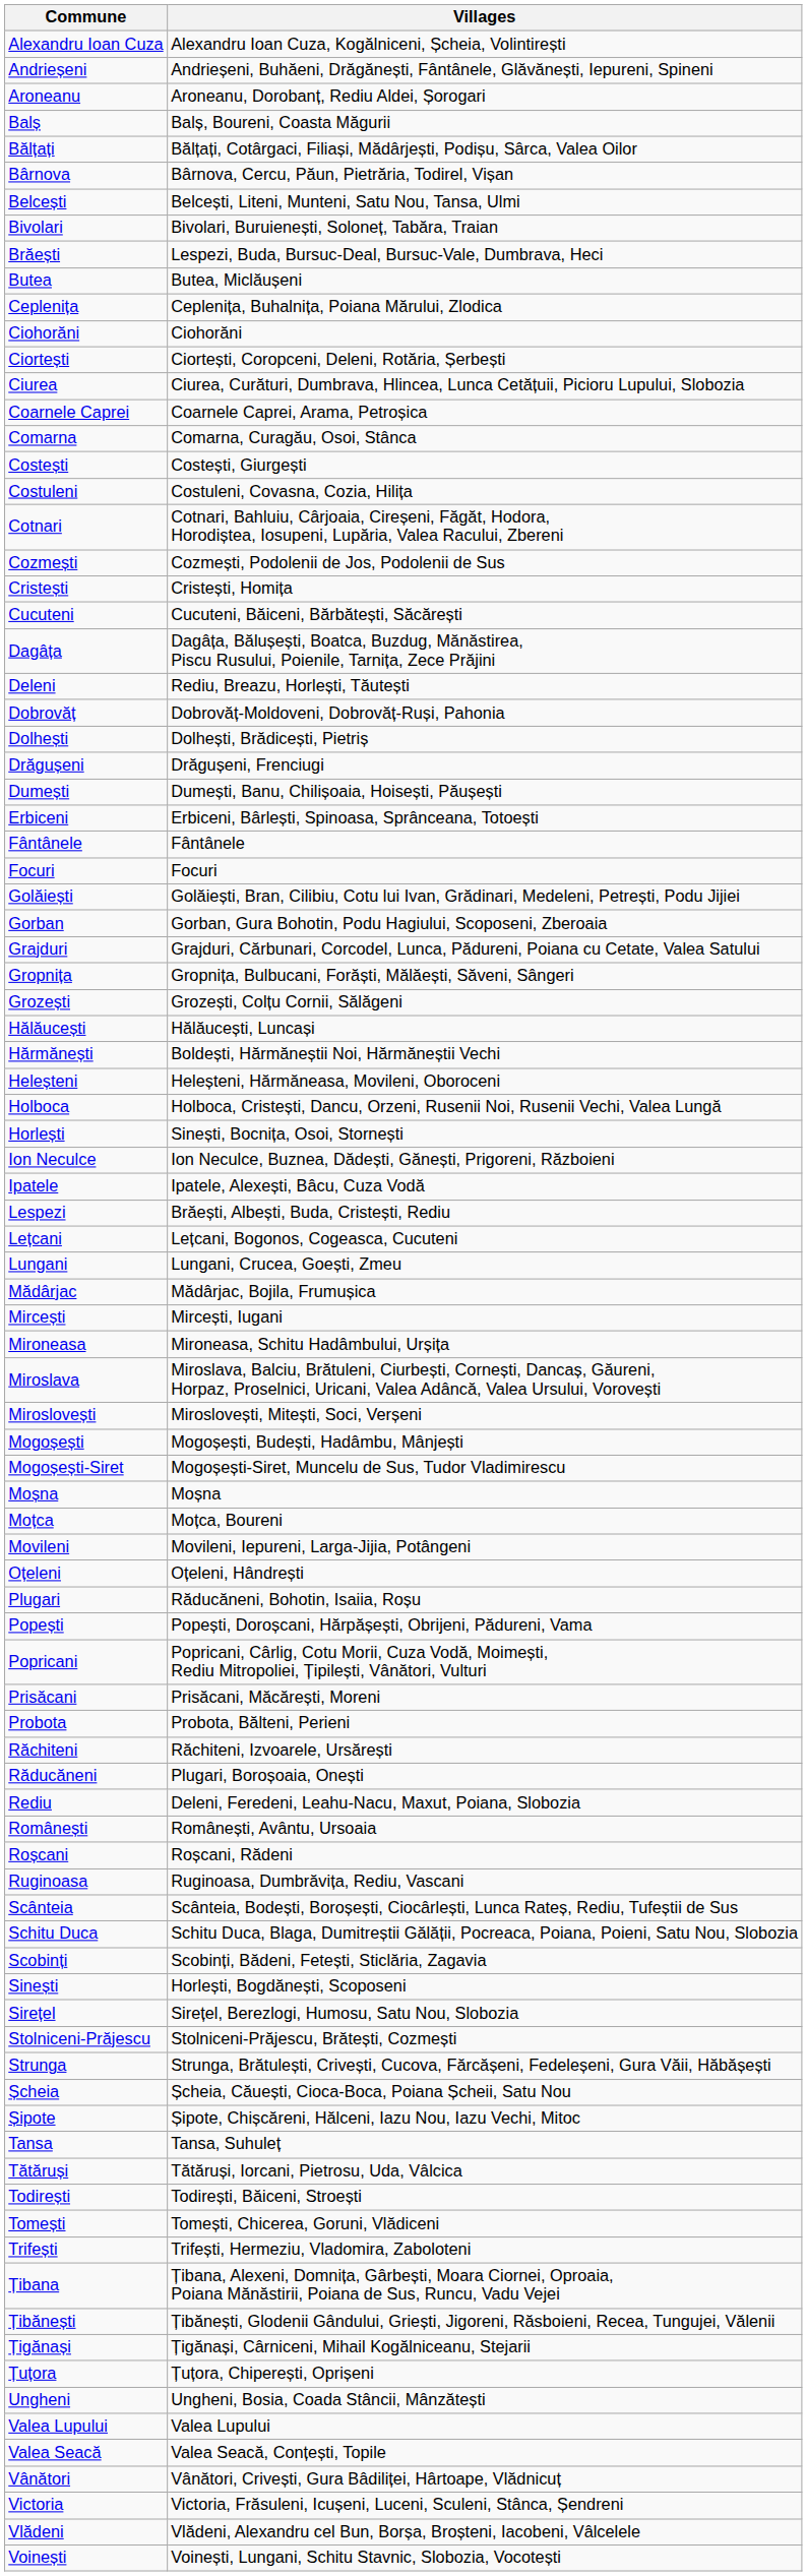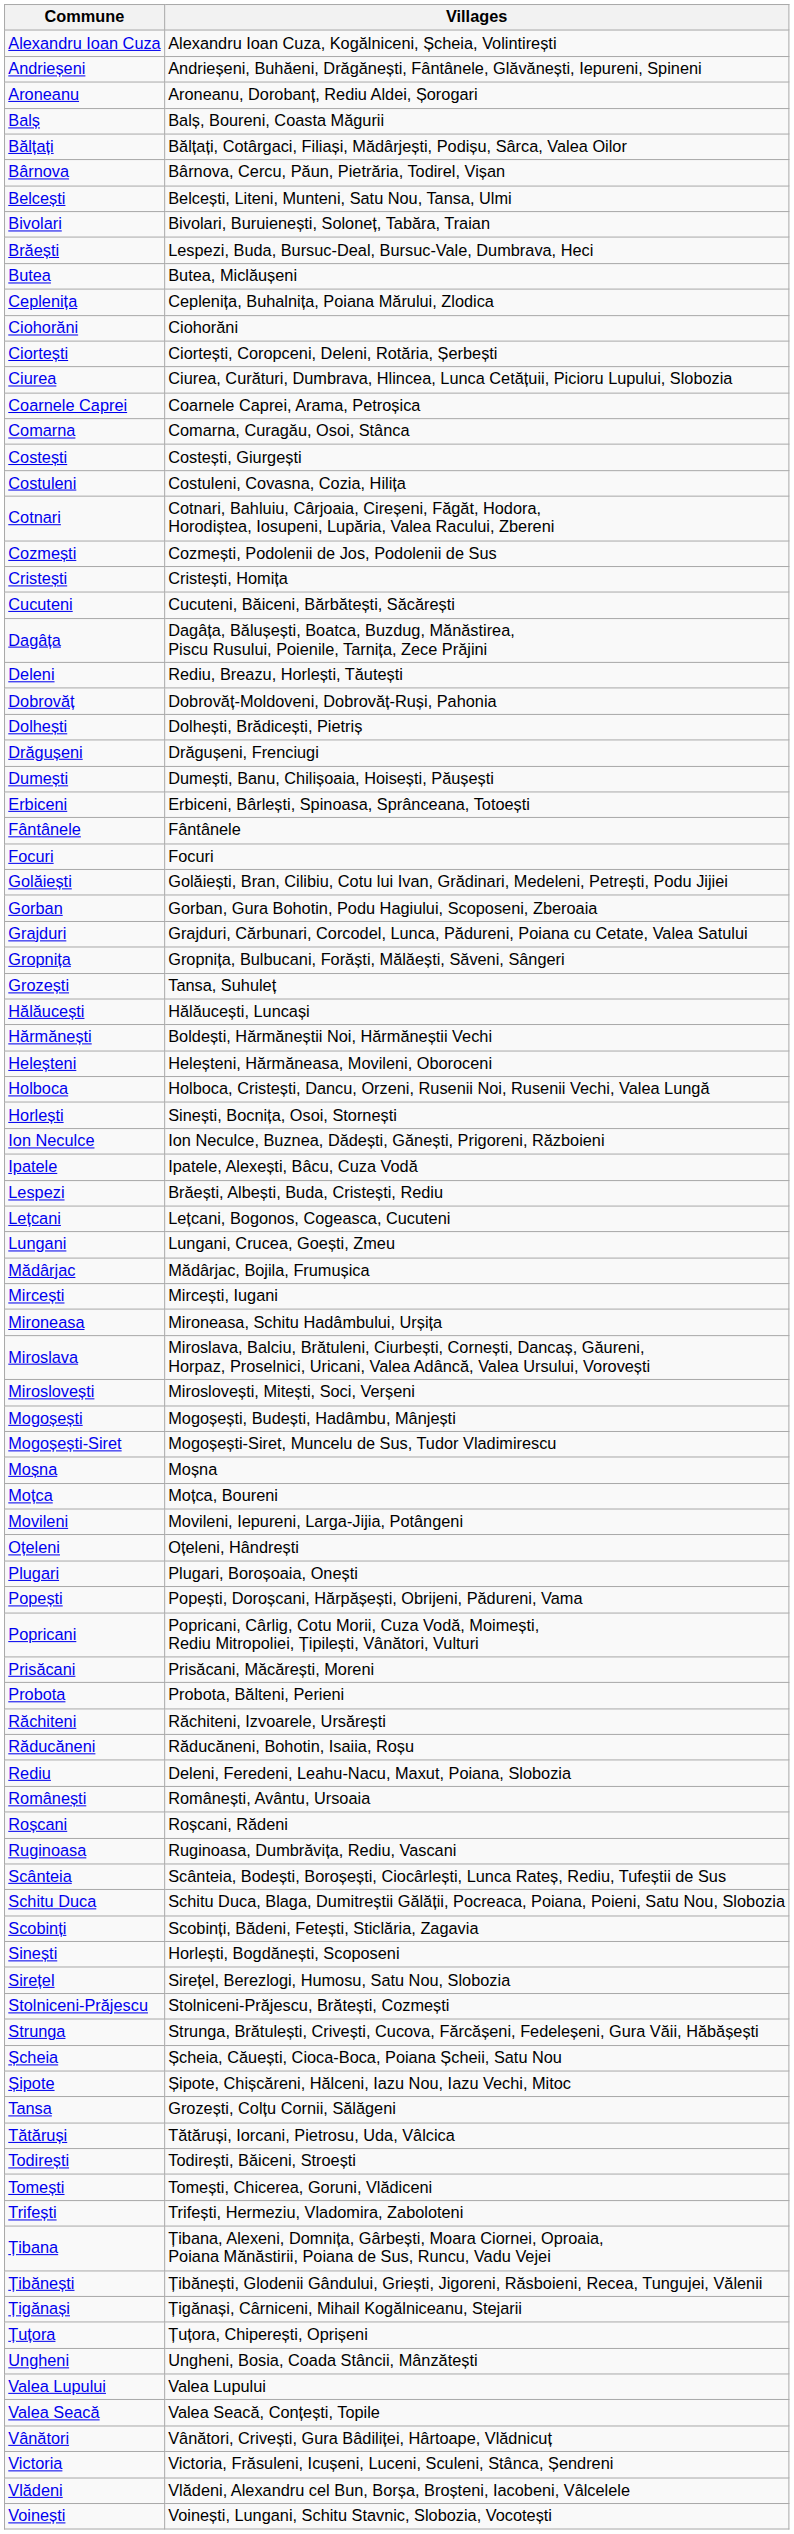 <table class="wikitable">
 <tr>
 <th colspan=1>Commune</th>
 <th colspan=3>Villages</th>
 </tr>
 <tr>
 <td><a href='#'>Alexandru Ioan Cuza</a></td>
 <td>Alexandru Ioan Cuza, Kogălniceni, Șcheia, Volintirești</td>
 </tr>
 <tr>
 <td><a href='#'>Andrieșeni</a></td>
 <td>Andrieșeni, Buhăeni, Drăgănești, Fântânele, Glăvănești, Iepureni, Spineni</td>
 </tr>
 <tr>
 <td><a href='#'>Aroneanu</a></td>
 <td>Aroneanu, Dorobanț, Rediu Aldei,  Șorogari</td>
 </tr>
 <tr>
 <td><a href='#'>Balș</a></td>
 <td>Balș, Boureni, Coasta Măgurii</td>
 </tr>
 <tr>
 <td><a href='#'>Bălțați</a></td>
 <td>Bălțați, Cotârgaci, Filiași, Mădârjești, Podișu, Sârca, Valea Oilor</td>
 </tr>
 <tr>
 <td><a href='#'>Bârnova</a></td>
 <td>Bârnova, Cercu, Păun, Pietrăria, Todirel, Vișan</td>
 </tr>
 <tr>
 <td><a href='#'>Belcești</a></td>
 <td>Belcești, Liteni, Munteni, Satu Nou, Tansa, Ulmi</td>
 </tr>
 <tr>
 <td><a href='#'>Bivolari</a></td>
 <td>Bivolari, Buruienești, Soloneț, Tabăra, Traian</td>
 </tr>
 <tr>
 <td><a href='#'>Brăești</a></td>
 <td>Lespezi, Buda, Bursuc-Deal, Bursuc-Vale, Dumbrava, Heci</td>
 </tr>
 <tr>
 <td><a href='#'>Butea</a></td>
 <td>Butea, Miclăușeni</td>
 </tr>
 <tr>
 <td><a href='#'>Ceplenița</a></td>
 <td>Ceplenița, Buhalnița, Poiana Mărului, Zlodica</td>
 </tr>
 <tr>
 <td><a href='#'>Ciohorăni</a></td>
 <td>Ciohorăni</td>
 </tr>
 <tr>
 <td><a href='#'>Ciortești</a></td>
 <td>Ciortești, Coropceni, Deleni, Rotăria, Șerbești</td>
 </tr>
 <tr>
 <td><a href='#'>Ciurea</a></td>
 <td>Ciurea, Curături, Dumbrava, Hlincea, Lunca Cetățuii, Picioru Lupului, Slobozia</td>
 </tr>
 <tr>
 <td><a href='#'>Coarnele Caprei</a></td>
 <td>Coarnele Caprei, Arama, Petroșica</td>
 </tr>
 <tr>
 <td><a href='#'>Comarna</a></td>
 <td>Comarna, Curagău, Osoi, Stânca</td>
 </tr>
 <tr>
 <td><a href='#'>Costești</a></td>
 <td>Costești, Giurgești</td>
 </tr>
 <tr>
 <td><a href='#'>Costuleni</a></td>
 <td>Costuleni, Covasna, Cozia, Hilița</td>
 </tr>
 <tr>
 <td><a href='#'>Cotnari</a></td>
 <td>Cotnari, Bahluiu, Cârjoaia, Cireșeni, Făgăt, Hodora,<br>Horodiștea, Iosupeni, Lupăria, Valea Racului, Zbereni</td>
 </tr>
 <tr>
 <td><a href='#'>Cozmești</a></td>
 <td>Cozmești, Podolenii de Jos, Podolenii de Sus</td>
 </tr>
 <tr>
 <td><a href='#'>Cristești</a></td>
 <td>Cristești, Homița</td>
 </tr>
 <tr>
 <td><a href='#'>Cucuteni</a></td>
 <td>Cucuteni, Băiceni, Bărbătești, Săcărești</td>
 </tr>
 <tr>
 <td><a href='#'>Dagâța</a></td>
 <td>Dagâța, Bălușești, Boatca, Buzdug, Mănăstirea,<br>Piscu Rusului, Poienile, Tarnița, Zece Prăjini</td>
 </tr>
 <tr>
 <td><a href='#'>Deleni</a></td>
 <td>Rediu, Breazu, Horlești, Tăutești</td>
 </tr>
 <tr>
 <td><a href='#'>Dobrovăț</a></td>
 <td>Dobrovăț-Moldoveni, Dobrovăț-Ruși, Pahonia</td>
 </tr>
 <tr>
 <td><a href='#'>Dolhești</a></td>
 <td>Dolhești, Brădicești, Pietriș</td>
 </tr>
 <tr>
 <td><a href='#'>Drăgușeni</a></td>
 <td>Drăgușeni, Frenciugi</td>
 </tr>
 <tr>
 <td><a href='#'>Dumești</a></td>
 <td>Dumești, Banu, Chilișoaia, Hoisești, Păușești</td>
 </tr>
 <tr>
 <td><a href='#'>Erbiceni</a></td>
 <td>Erbiceni, Bârlești, Spinoasa, Sprânceana, Totoești</td>
 </tr>
 <tr>
 <td><a href='#'>Fântânele</a></td>
 <td>Fântânele</td>
 </tr>
 <tr>
 <td><a href='#'>Focuri</a></td>
 <td>Focuri</td>
 </tr>
 <tr>
 <td><a href='#'>Golăiești</a></td>
 <td>Golăiești, Bran, Cilibiu, Cotu lui Ivan, Grădinari, Medeleni, Petrești, Podu Jijiei</td>
 </tr>
 <tr>
 <td><a href='#'>Gorban</a></td>
 <td>Gorban, Gura Bohotin, Podu Hagiului, Scoposeni, Zberoaia</td>
 </tr>
 <tr>
 <td><a href='#'>Grajduri</a></td>
 <td>Grajduri, Cărbunari, Corcodel, Lunca, Pădureni, Poiana cu Cetate, Valea Satului</td>
 </tr>
 <tr>
 <td><a href='#'>Gropnița</a></td>
 <td>Gropnița, Bulbucani, Forăști, Mălăești, Săveni, Sângeri</td>
 </tr>
 <tr>
 <td><a href='#'>Grozești</a></td>
-<td>Grozești, Colțu Cornii, Sălăgeni</td>
+<td>Tansa, Suhuleț</td>
 </tr>
 <tr>
 <td><a href='#'>Hălăucești</a></td>
 <td>Hălăucești, Luncași</td>
 </tr>
 <tr>
 <td><a href='#'>Hărmănești</a></td>
 <td>Boldești, Hărmăneștii Noi, Hărmăneștii Vechi</td>
 </tr>
 <tr>
 <td><a href='#'>Heleșteni</a></td>
 <td>Heleșteni, Hărmăneasa, Movileni, Oboroceni</td>
 </tr>
 <tr>
 <td><a href='#'>Holboca</a></td>
 <td>Holboca, Cristești, Dancu, Orzeni, Rusenii Noi, Rusenii Vechi, Valea Lungă</td>
 </tr>
 <tr>
 <td><a href='#'>Horlești</a></td>
 <td>Sinești, Bocnița, Osoi, Stornești</td>
 </tr>
 <tr>
 <td><a href='#'>Ion Neculce</a></td>
 <td>Ion Neculce, Buznea, Dădești, Gănești, Prigoreni, Războieni</td>
 </tr>
 <tr>
 <td><a href='#'>Ipatele</a></td>
 <td>Ipatele, Alexești, Bâcu, Cuza Vodă</td>
 </tr>
 <tr>
 <td><a href='#'>Lespezi</a></td>
 <td>Brăești, Albești, Buda, Cristești, Rediu</td>
 </tr>
 <tr>
 <td><a href='#'>Lețcani</a></td>
 <td>Lețcani, Bogonos, Cogeasca, Cucuteni</td>
 </tr>
 <tr>
 <td><a href='#'>Lungani</a></td>
 <td>Lungani, Crucea, Goești, Zmeu</td>
 </tr>
 <tr>
 <td><a href='#'>Mădârjac</a></td>
 <td>Mădârjac, Bojila, Frumușica</td>
 </tr>
 <tr>
 <td><a href='#'>Mircești</a></td>
 <td>Mircești, Iugani</td>
 </tr>
 <tr>
 <td><a href='#'>Mironeasa</a></td>
 <td>Mironeasa, Schitu Hadâmbului, Urșița</td>
 </tr>
 <tr>
 <td><a href='#'>Miroslava</a></td>
 <td>Miroslava, Balciu, Brătuleni, Ciurbești, Cornești, Dancaș, Găureni,<br>Horpaz, Proselnici, Uricani, Valea Adâncă, Valea Ursului, Vorovești</td>
 </tr>
 <tr>
 <td><a href='#'>Miroslovești</a></td>
 <td>Miroslovești, Mitești, Soci, Verșeni</td>
 </tr>
 <tr>
 <td><a href='#'>Mogoșești</a></td>
 <td>Mogoșești, Budești, Hadâmbu, Mânjești</td>
 </tr>
 <tr>
 <td><a href='#'>Mogoșești-Siret</a></td>
 <td>Mogoșești-Siret, Muncelu de Sus, Tudor Vladimirescu</td>
 </tr>
 <tr>
 <td><a href='#'>Moșna</a></td>
 <td>Moșna</td>
 </tr>
 <tr>
 <td><a href='#'>Moțca</a></td>
 <td>Moțca, Boureni</td>
 </tr>
 <tr>
 <td><a href='#'>Movileni</a></td>
 <td>Movileni, Iepureni, Larga-Jijia, Potângeni</td>
 </tr>
 <tr>
 <td><a href='#'>Oțeleni</a></td>
 <td>Oțeleni, Hândrești</td>
 </tr>
 <tr>
 <td><a href='#'>Plugari</a></td>
-<td>Răducăneni, Bohotin, Isaiia, Roșu</td>
+<td>Plugari, Boroșoaia, Onești</td>
 </tr>
 <tr>
 <td><a href='#'>Popești</a></td>
 <td>Popești, Doroșcani, Hărpășești, Obrijeni, Pădureni, Vama</td>
 </tr>
 <tr>
 <td><a href='#'>Popricani</a></td>
 <td>Popricani, Cârlig, Cotu Morii, Cuza Vodă, Moimești,<br>Rediu Mitropoliei, Țipilești, Vânători, Vulturi</td>
 </tr>
 <tr>
 <td><a href='#'>Prisăcani</a></td>
 <td>Prisăcani, Măcărești, Moreni</td>
 </tr>
 <tr>
 <td><a href='#'>Probota</a></td>
 <td>Probota, Bălteni, Perieni</td>
 </tr>
 <tr>
 <td><a href='#'>Răchiteni</a></td>
 <td>Răchiteni, Izvoarele, Ursărești</td>
 </tr>
 <tr>
 <td><a href='#'>Răducăneni</a></td>
-<td>Plugari, Boroșoaia, Onești</td>
+<td>Răducăneni, Bohotin, Isaiia, Roșu</td>
 </tr>
 <tr>
 <td><a href='#'>Rediu</a></td>
 <td>Deleni, Feredeni, Leahu-Nacu, Maxut, Poiana, Slobozia</td>
 </tr>
 <tr>
 <td><a href='#'>Românești</a></td>
 <td>Românești, Avântu, Ursoaia</td>
 </tr>
 <tr>
 <td><a href='#'>Roșcani</a></td>
 <td>Roșcani, Rădeni</td>
 </tr>
 <tr>
 <td><a href='#'>Ruginoasa</a></td>
 <td>Ruginoasa, Dumbrăvița, Rediu, Vascani</td>
 </tr>
 <tr>
 <td><a href='#'>Scânteia</a></td>
 <td>Scânteia, Bodești, Boroșești, Ciocârlești, Lunca Rateș, Rediu, Tufeștii de Sus</td>
 </tr>
 <tr>
 <td><a href='#'>Schitu Duca</a></td>
 <td>Schitu Duca, Blaga, Dumitreștii Gălății, Pocreaca, Poiana, Poieni, Satu Nou, Slobozia</td>
 </tr>
 <tr>
 <td><a href='#'>Scobinți</a></td>
 <td>Scobinți, Bădeni, Fetești, Sticlăria, Zagavia</td>
 </tr>
 <tr>
 <td><a href='#'>Sinești</a></td>
 <td>Horlești, Bogdănești, Scoposeni</td>
 </tr>
 <tr>
 <td><a href='#'>Sirețel</a></td>
 <td>Sirețel, Berezlogi, Humosu, Satu Nou, Slobozia</td>
 </tr>
 <tr>
 <td><a href='#'>Stolniceni-Prăjescu</a></td>
 <td>Stolniceni-Prăjescu, Brătești, Cozmești</td>
 </tr>
 <tr>
 <td><a href='#'>Strunga</a></td>
 <td>Strunga, Brătulești, Crivești, Cucova, Fărcășeni, Fedeleșeni, Gura Văii, Hăbășești</td>
 </tr>
 <tr>
 <td><a href='#'>Șcheia</a></td>
 <td>Șcheia, Căuești, Cioca-Boca, Poiana Șcheii, Satu Nou</td>
 </tr>
 <tr>
 <td><a href='#'>Șipote</a></td>
 <td>Șipote, Chișcăreni, Hălceni, Iazu Nou, Iazu Vechi, Mitoc</td>
 </tr>
 <tr>
 <td><a href='#'>Tansa</a></td>
-<td>Tansa, Suhuleț</td>
+<td>Grozești, Colțu Cornii, Sălăgeni</td>
 </tr>
 <tr>
 <td><a href='#'>Tătăruși</a></td>
 <td>Tătăruși, Iorcani, Pietrosu, Uda, Vâlcica</td>
 </tr>
 <tr>
 <td><a href='#'>Todirești</a></td>
 <td>Todirești, Băiceni, Stroești</td>
 </tr>
 <tr>
 <td><a href='#'>Tomești</a></td>
 <td>Tomești, Chicerea, Goruni, Vlădiceni</td>
 </tr>
 <tr>
 <td><a href='#'>Trifești</a></td>
 <td>Trifești, Hermeziu, Vladomira, Zaboloteni</td>
 </tr>
 <tr>
 <td><a href='#'>Țibana</a></td>
 <td>Țibana, Alexeni, Domnița, Gârbești, Moara Ciornei, Oproaia,<br>Poiana Mănăstirii, Poiana de Sus, Runcu, Vadu Vejei</td>
 </tr>
 <tr>
 <td><a href='#'>Țibănești</a></td>
 <td>Țibănești, Glodenii Gândului, Griești, Jigoreni, Răsboieni, Recea, Tungujei, Vălenii</td>
 </tr>
 <tr>
 <td><a href='#'>Țigănași</a></td>
 <td>Țigănași, Cârniceni, Mihail Kogălniceanu, Stejarii</td>
 </tr>
 <tr>
 <td><a href='#'>Țuțora</a></td>
 <td>Țuțora, Chiperești, Oprișeni</td>
 </tr>
 <tr>
 <td><a href='#'>Ungheni</a></td>
 <td>Ungheni, Bosia, Coada Stâncii, Mânzătești</td>
 </tr>
 <tr>
 <td><a href='#'>Valea Lupului</a></td>
 <td>Valea Lupului</td>
 </tr>
 <tr>
 <td><a href='#'>Valea Seacă</a></td>
 <td>Valea Seacă, Conțești, Topile</td>
 </tr>
 <tr>
 <td><a href='#'>Vânători</a></td>
 <td>Vânători, Crivești, Gura Bâdiliței, Hârtoape, Vlădnicuț</td>
 </tr>
 <tr>
 <td><a href='#'>Victoria</a></td>
 <td>Victoria, Frăsuleni, Icușeni, Luceni, Sculeni, Stânca, Șendreni</td>
 </tr>
 <tr>
 <td><a href='#'>Vlădeni</a></td>
 <td>Vlădeni, Alexandru cel Bun, Borșa, Broșteni, Iacobeni, Vâlcelele</td>
 </tr>
 <tr>
 <td><a href='#'>Voinești</a></td>
 <td>Voinești, Lungani, Schitu Stavnic, Slobozia, Vocotești</td>
 </tr>
 </table>
